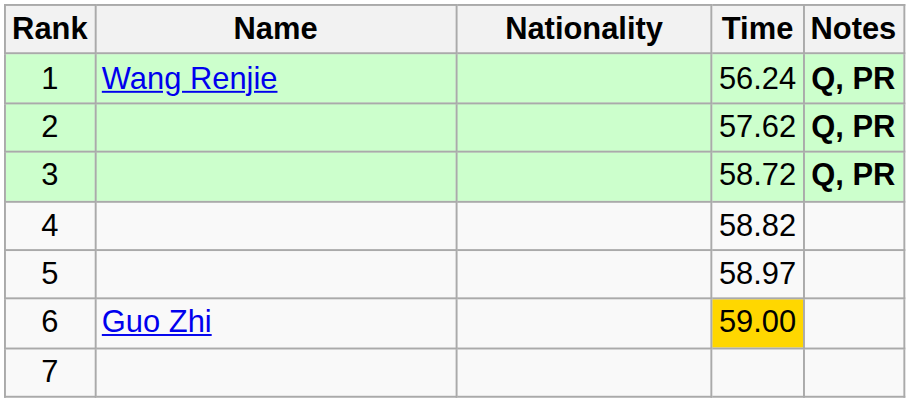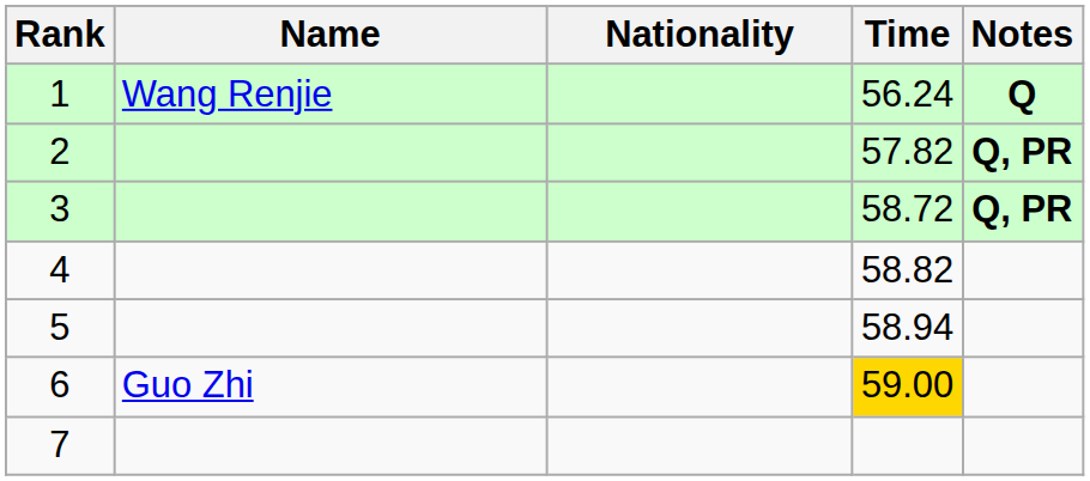 <table class="wikitable sortable" style="text-align:center">
 <tr>
 <th>Rank</th>
 <th style="width:180px">Name</th>
 <th style="width:125px">Nationality</th>
 <th>Time</th>
 <th>Notes</th>
 </tr>
 <tr style="background:#cfc;">
 <td>1</td>
 <td style="text-align:left;"><a href='#'>Wang Renjie</a></td>
 <td style="text-align:left;"></td>
 <td>56.24</td>
-<td><strong>Q, PR</strong></td>
+<td><strong>Q</strong></td>
 </tr>
 <tr style="background:#cfc;">
 <td>2</td>
 <td style="text-align:left;"></td>
 <td style="text-align:left;"></td>
-<td>57.62</td>
+<td>57.82</td>
 <td><strong>Q, PR</strong></td>
 </tr>
 <tr style="background:#cfc;">
 <td>3</td>
 <td style="text-align:left;"></td>
 <td style="text-align:left;"></td>
 <td>58.72</td>
 <td><strong>Q, PR</strong></td>
 </tr>
 <tr>
 <td>4</td>
 <td style="text-align:left;"></td>
 <td style="text-align:left;"></td>
 <td>58.82</td>
 <td></td>
 </tr>
 <tr>
 <td>5</td>
 <td style="text-align:left;"></td>
 <td style="text-align:left;"></td>
-<td>58.97</td>
+<td>58.94</td>
 <td></td>
 </tr>
 <tr>
 <td>6</td>
 <td style="text-align:left;"><a href='#'>Guo Zhi</a></td>
 <td style="text-align:left;"></td>
 <td style="background: gold;">59.00</td>
 <td></td>
 </tr>
 <tr>
 <td>7</td>
 <td style="text-align:left;"></td>
 <td style="text-align:left;"></td>
 <td></td>
 <td></td>
 </tr>
 </table>
